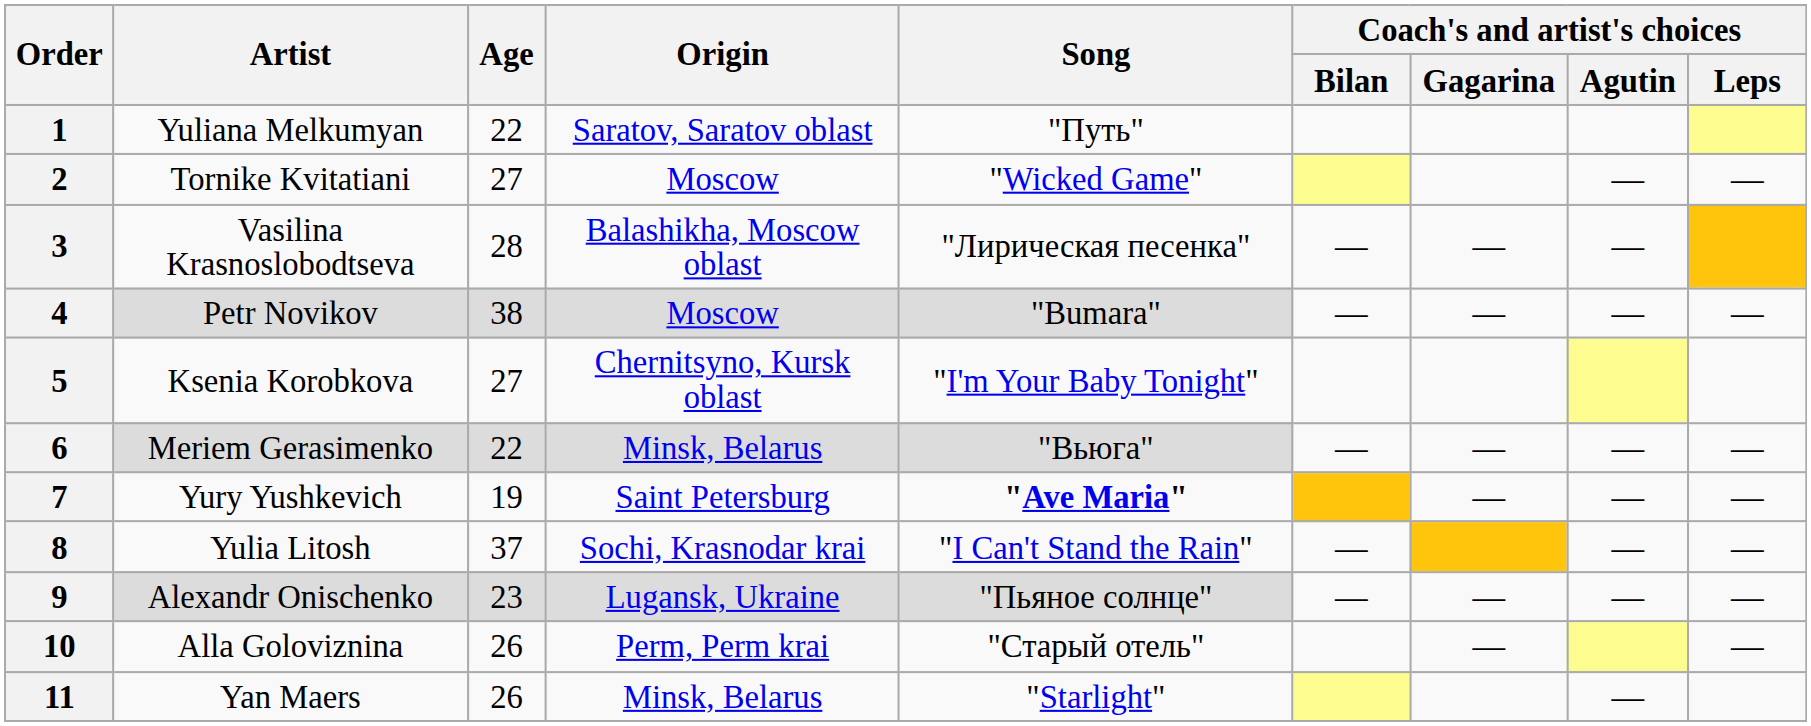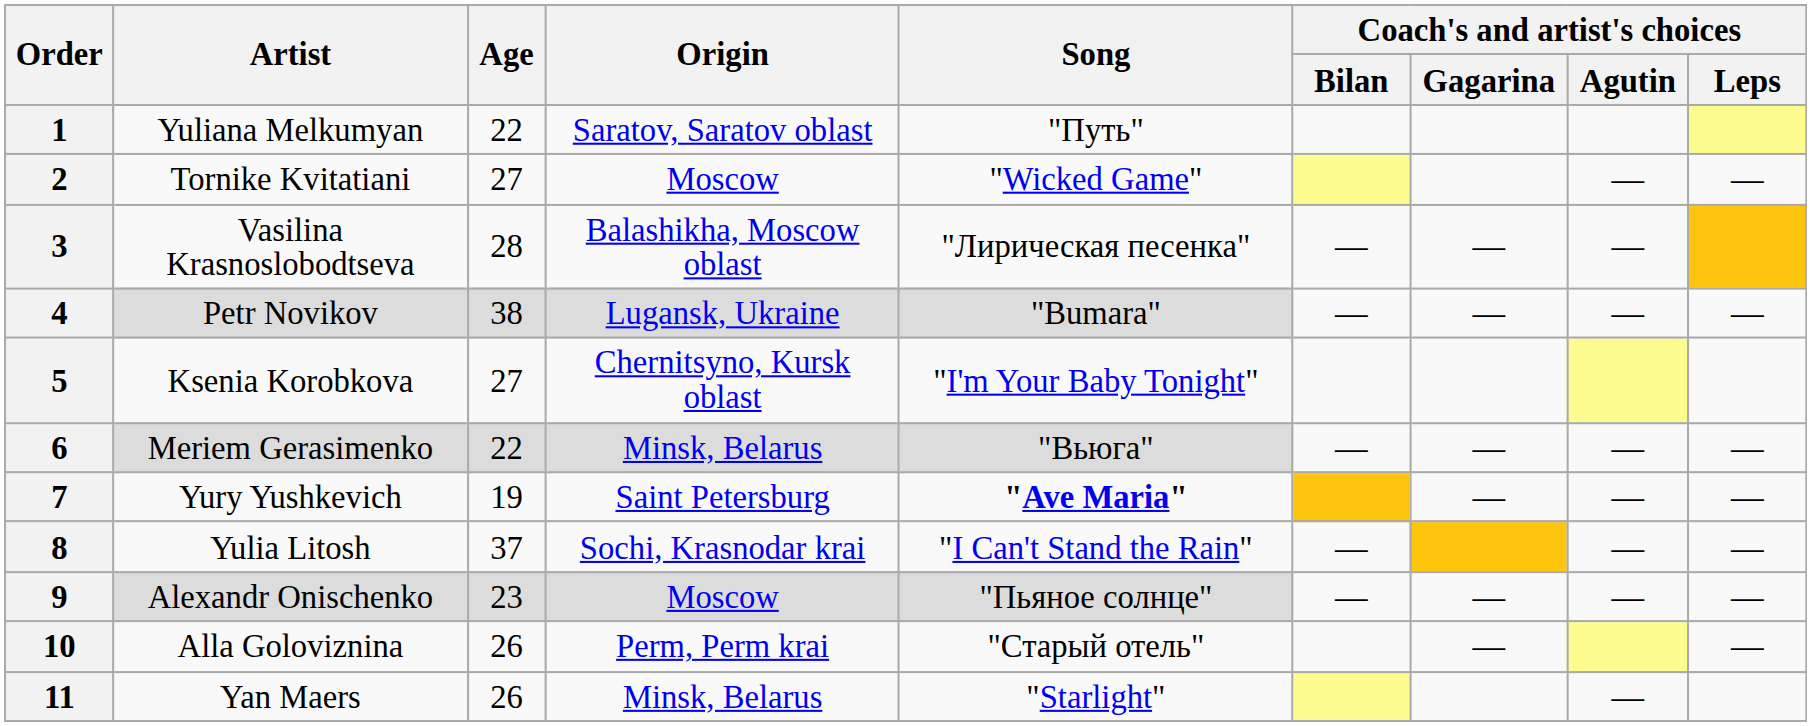 <table class="wikitable" style="text-align:center; line-height:17px; width:100%;">
 <tr>
 <th scope="col" rowspan="2" style="width:04%;">Order</th>
 <th scope="col" rowspan="2" style="width:18%;">Artist</th>
 <th scope="col" rowspan="2" style="width:04%;">Age</th>
 <th scope="col" rowspan="2" style="width:18%;">Origin</th>
 <th scope="col" rowspan="2" style="width:20%;">Song</th>
 <th scope="col" colspan="4" style="width:24%;">Coach's and artist's choices</th>
 </tr>
 <tr>
 <th style="width:06%;">Bilan</th>
 <th style="width:06%;">Gagarina</th>
 <th style="width:06%;">Agutin</th>
 <th style="width:06%;">Leps</th>
 </tr>
 <tr>
 <th>1</th>
 <td>Yuliana Melkumyan</td>
 <td>22</td>
 <td><a href='#'>Saratov, Saratov oblast</a></td>
 <td>"Путь"</td>
 <td><strong></strong></td>
 <td><strong></strong></td>
 <td><strong></strong></td>
 <td style="background:#fdfc8f;"><strong></strong></td>
 </tr>
 <tr>
 <th>2</th>
 <td>Tornike Kvitatiani</td>
 <td>27</td>
 <td><a href='#'>Moscow</a></td>
 <td>"<a href='#'>Wicked Game</a>"</td>
 <td style="background:#fdfc8f;"><strong></strong></td>
 <td><strong></strong></td>
 <td>—</td>
 <td>—</td>
 </tr>
 <tr>
 <th>3</th>
 <td>Vasilina Krasnoslobodtseva</td>
 <td>28</td>
 <td><a href='#'>Balashikha, Moscow oblast</a></td>
 <td>"Лирическая песенка"</td>
 <td>—</td>
 <td>—</td>
 <td>—</td>
 <td style="background:#FFC40C;"><strong></strong></td>
 </tr>
 <tr>
 <th>4</th>
 <td style="background:#DCDCDC;">Petr Novikov</td>
 <td style="background:#DCDCDC;">38</td>
-<td style="background:#DCDCDC;"><a href='#'>Moscow</a></td>
+<td style="background:#DCDCDC;"><a href='#'>Lugansk, Ukraine</a></td>
 <td style="background:#DCDCDC;">"Bumara"</td>
 <td>—</td>
 <td>—</td>
 <td>—</td>
 <td>—</td>
 </tr>
 <tr>
 <th>5</th>
 <td>Ksenia Korobkova</td>
 <td>27</td>
 <td><a href='#'>Chernitsyno, Kursk oblast</a></td>
 <td>"<a href='#'>I'm Your Baby Tonight</a>"</td>
 <td><strong></strong></td>
 <td><strong></strong></td>
 <td style="background:#fdfc8f;"><strong></strong></td>
 <td><strong></strong></td>
 </tr>
 <tr>
 <th>6</th>
 <td style="background:#DCDCDC;">Meriem Gerasimenko</td>
 <td style="background:#DCDCDC;">22</td>
 <td style="background:#DCDCDC;"><a href='#'>Minsk, Belarus</a></td>
 <td style="background:#DCDCDC;">"Вьюга"</td>
 <td>—</td>
 <td>—</td>
 <td>—</td>
 <td>—</td>
 </tr>
 <tr>
 <th>7</th>
 <td>Yury Yushkevich</td>
 <td>19</td>
 <td><a href='#'>Saint Petersburg</a></td>
 <td><strong>"<a href='#'>Ave Maria</a>"</strong></td>
 <td style="background:#FFC40C;"><strong></strong></td>
 <td>—</td>
 <td>—</td>
 <td>—</td>
 </tr>
 <tr>
 <th>8</th>
 <td>Yulia Litosh</td>
 <td>37</td>
 <td><a href='#'>Sochi, Krasnodar krai</a></td>
 <td>"<a href='#'>I Can't Stand the Rain</a>"</td>
 <td>—</td>
 <td style="background:#FFC40C;"><strong></strong></td>
 <td>—</td>
 <td>—</td>
 </tr>
 <tr>
 <th>9</th>
 <td style="background:#DCDCDC;">Alexandr Onischenko</td>
 <td style="background:#DCDCDC;">23</td>
-<td style="background:#DCDCDC;"><a href='#'>Lugansk, Ukraine</a></td>
+<td style="background:#DCDCDC;"><a href='#'>Moscow</a></td>
 <td style="background:#DCDCDC;">"Пьяное солнце"</td>
 <td>—</td>
 <td>—</td>
 <td>—</td>
 <td>—</td>
 </tr>
 <tr>
 <th>10</th>
 <td>Alla Goloviznina</td>
 <td>26</td>
 <td><a href='#'>Perm, Perm krai</a></td>
 <td>"Старый отель"</td>
 <td><strong></strong></td>
 <td>—</td>
 <td style="background:#fdfc8f;"><strong></strong></td>
 <td>—</td>
 </tr>
 <tr>
 <th>11</th>
 <td>Yan Maers</td>
 <td>26</td>
 <td><a href='#'>Minsk, Belarus</a></td>
 <td>"<a href='#'>Starlight</a>"</td>
 <td style="background:#fdfc8f;"><strong></strong></td>
 <td><strong></strong></td>
 <td>—</td>
 <td><strong></strong></td>
 </tr>
 <tr>
 </tr>
 </table>
